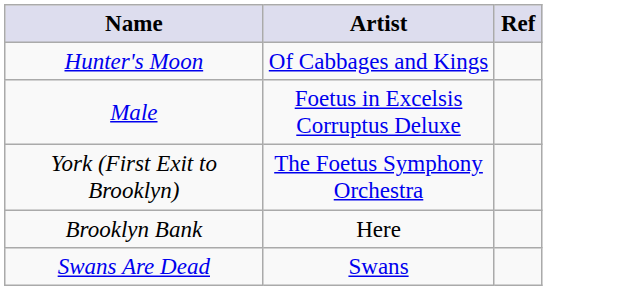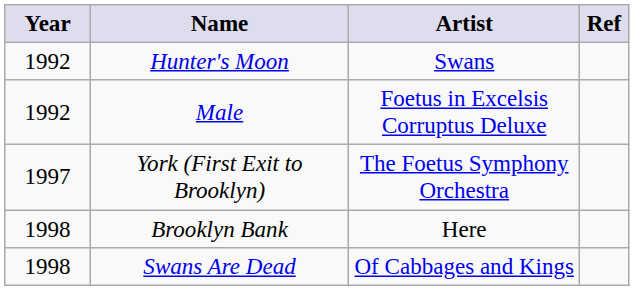 <table class="wikitable" style="font-size:96%; text-align:center; margin: 6px;">
 <tr>
+<th style="background:#dde; width:50px;">Year</th>
 <th style="background:#dde; width:165px;">Name</th>
 <th style="background:#dde; width:147px;">Artist</th>
 <th style="background:#dde; width:25px;">Ref</th>
 </tr>
 <tr>
+<td>1992</td>
 <td><em><a href='#'>Hunter's Moon</a></em></td>
-<td><a href='#'>Of Cabbages and Kings</a></td>
+<td><a href='#'>Swans</a></td>
 <td></td>
 </tr>
 <tr>
+<td>1992</td>
 <td><em><a href='#'>Male</a></em></td>
 <td><a href='#'>Foetus in Excelsis Corruptus Deluxe</a></td>
 <td></td>
 </tr>
 <tr>
+<td>1997</td>
 <td><em>York (First Exit to Brooklyn)</em></td>
 <td><a href='#'>The Foetus Symphony Orchestra</a></td>
 <td></td>
 </tr>
 <tr>
+<td>1998</td>
 <td><em>Brooklyn Bank</em></td>
 <td>Here</td>
 <td></td>
 </tr>
 <tr>
+<td>1998</td>
 <td><em><a href='#'>Swans Are Dead</a></em></td>
-<td><a href='#'>Swans</a></td>
+<td><a href='#'>Of Cabbages and Kings</a></td>
 <td></td>
 </tr>
 </table>
